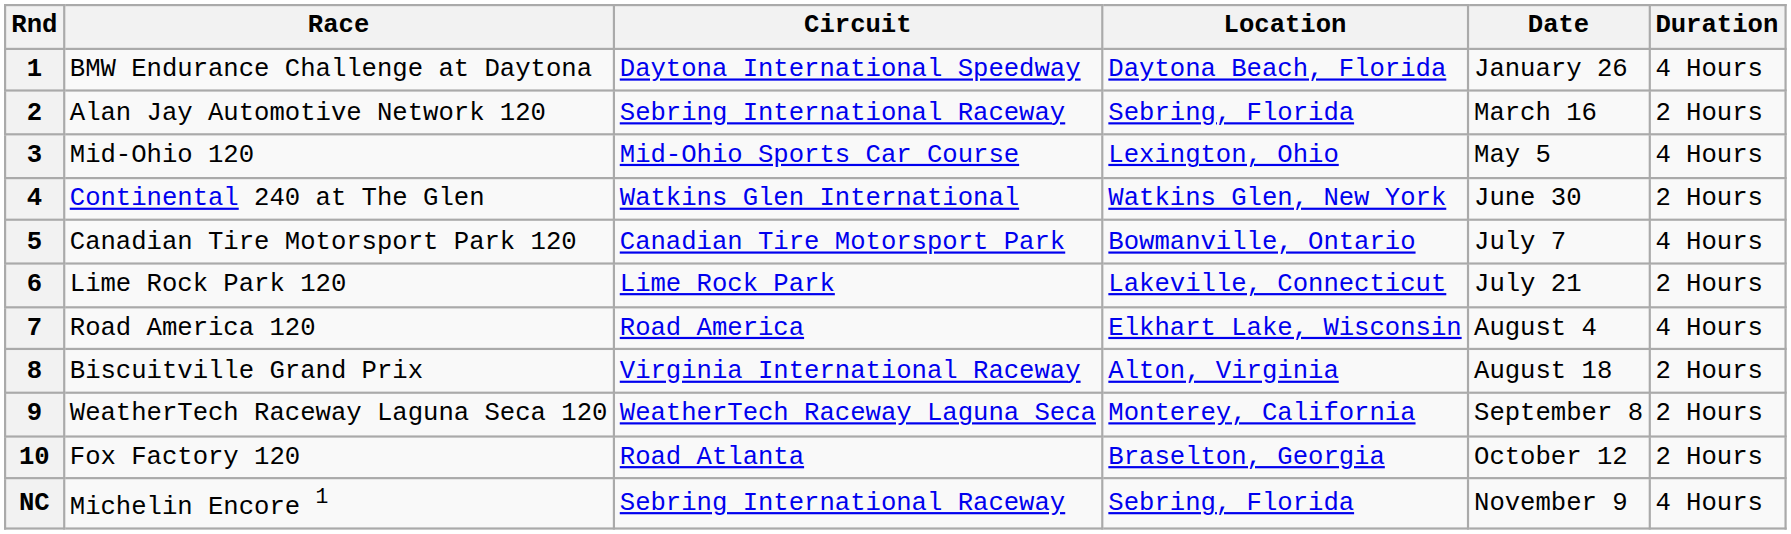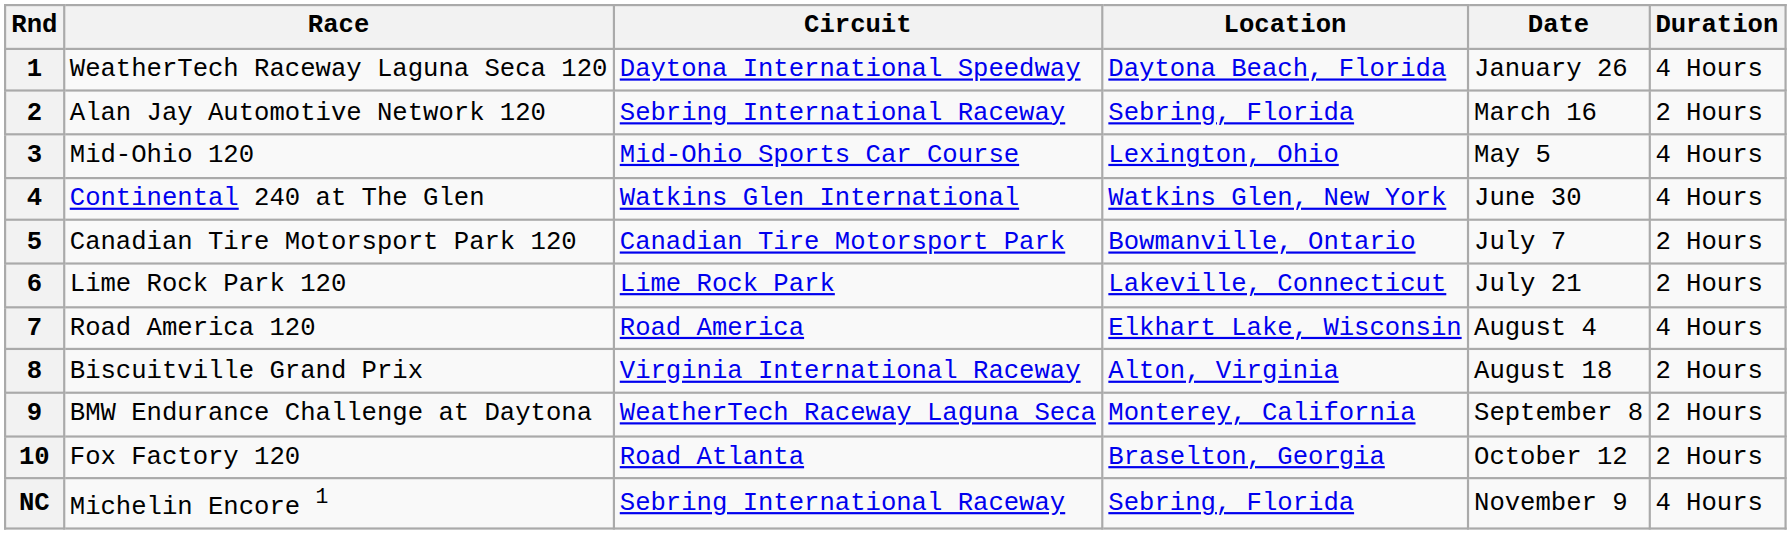 <table class="wikitable" style="font-size: 90%;">
 <tr>
 <th>Rnd</th>
 <th>Race</th>
 <th>Circuit</th>
 <th>Location</th>
 <th>Date</th>
 <th>Duration</th>
 </tr>
 <tr>
 <th>1</th>
-<td>BMW Endurance Challenge at Daytona</td>
+<td>WeatherTech Raceway Laguna Seca 120</td>
 <td><a href='#'>Daytona International Speedway</a></td>
 <td><a href='#'>Daytona Beach, Florida</a></td>
 <td>January 26</td>
 <td>4 Hours</td>
 </tr>
 <tr>
 <th>2</th>
 <td>Alan Jay Automotive Network 120</td>
 <td><a href='#'>Sebring International Raceway</a></td>
 <td><a href='#'>Sebring, Florida</a></td>
 <td>March 16</td>
 <td>2 Hours</td>
 </tr>
 <tr>
 <th>3</th>
 <td>Mid-Ohio 120</td>
 <td><a href='#'>Mid-Ohio Sports Car Course</a></td>
 <td><a href='#'>Lexington, Ohio</a></td>
 <td>May 5</td>
 <td>4 Hours</td>
 </tr>
 <tr>
 <th>4</th>
 <td><a href='#'>Continental</a> 240 at The Glen</td>
 <td><a href='#'>Watkins Glen International</a></td>
 <td><a href='#'>Watkins Glen, New York</a></td>
 <td>June 30</td>
-<td>2 Hours</td>
+<td>4 Hours</td>
 </tr>
 <tr>
 <th>5</th>
 <td>Canadian Tire Motorsport Park 120</td>
 <td><a href='#'>Canadian Tire Motorsport Park</a></td>
 <td><a href='#'>Bowmanville, Ontario</a></td>
 <td>July 7</td>
-<td>4 Hours</td>
+<td>2 Hours</td>
 </tr>
 <tr>
 <th>6</th>
 <td>Lime Rock Park 120</td>
 <td><a href='#'>Lime Rock Park</a></td>
 <td><a href='#'>Lakeville, Connecticut</a></td>
 <td>July 21</td>
 <td>2 Hours</td>
 </tr>
 <tr>
 <th>7</th>
 <td>Road America 120</td>
 <td><a href='#'>Road America</a></td>
 <td><a href='#'>Elkhart Lake, Wisconsin</a></td>
 <td>August 4</td>
 <td>4 Hours</td>
 </tr>
 <tr>
 <th>8</th>
 <td>Biscuitville Grand Prix</td>
 <td><a href='#'>Virginia International Raceway</a></td>
 <td><a href='#'>Alton, Virginia</a></td>
 <td>August 18</td>
 <td>2 Hours</td>
 </tr>
 <tr>
 <th>9</th>
-<td>WeatherTech Raceway Laguna Seca 120</td>
+<td>BMW Endurance Challenge at Daytona</td>
 <td><a href='#'>WeatherTech Raceway Laguna Seca</a></td>
 <td><a href='#'>Monterey, California</a></td>
 <td>September 8</td>
 <td>2 Hours</td>
 </tr>
 <tr>
 <th>10</th>
 <td>Fox Factory 120</td>
 <td><a href='#'>Road Atlanta</a></td>
 <td><a href='#'>Braselton, Georgia</a></td>
 <td>October 12</td>
 <td>2 Hours</td>
 </tr>
 <tr>
 <th>NC</th>
 <td>Michelin Encore <sup>1</sup></td>
 <td><a href='#'>Sebring International Raceway</a></td>
 <td><a href='#'>Sebring, Florida</a></td>
 <td>November 9</td>
 <td>4 Hours</td>
 </tr>
 </table>
